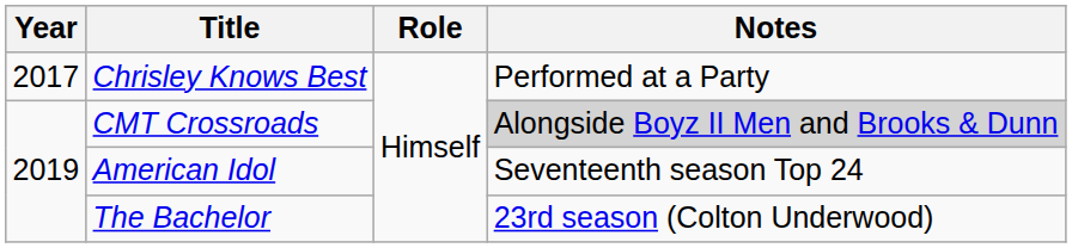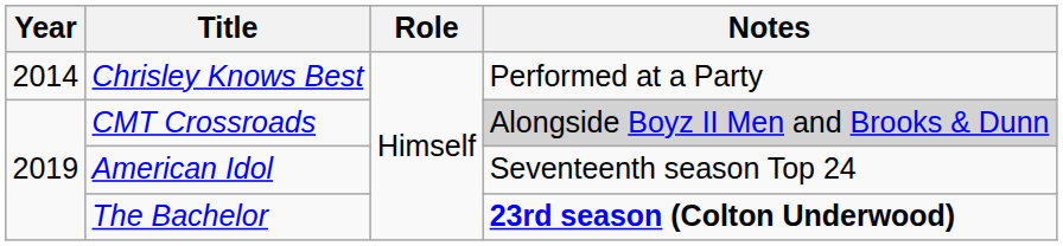 <table class="wikitable">
 <tr>
 <th>Year</th>
 <th>Title</th>
 <th>Role</th>
 <th>Notes</th>
 </tr>
 <tr>
-<td>2017</td>
+<td>2014</td>
 <td><em><a href='#'>Chrisley Knows Best</a></em></td>
 <td rowspan="4">Himself</td>
 <td>Performed at a Party</td>
 </tr>
 <tr>
 <td rowspan="3">2019</td>
 <td><em><a href='#'>CMT Crossroads</a></em></td>
 <td style="background: lightgrey;">Alongside <a href='#'>Boyz II Men</a> and <a href='#'>Brooks & Dunn</a></td>
 </tr>
 <tr>
 <td><em><a href='#'>American Idol</a></em></td>
 <td>Seventeenth season Top 24</td>
 </tr>
 <tr>
 <td><em><a href='#'>The Bachelor</a></em></td>
-<td><a href='#'>23rd season</a> (Colton Underwood)</td>
+<td><strong><a href='#'>23rd season</a> (Colton Underwood)</strong></td>
 </tr>
 </table>
